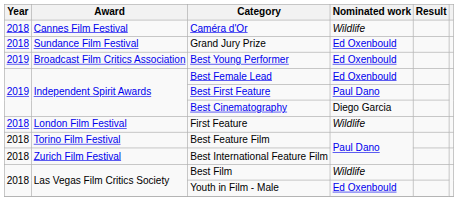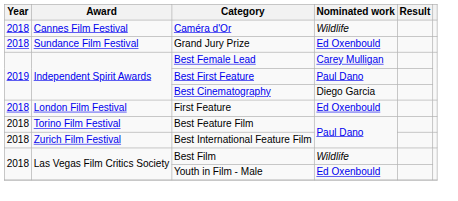 <table class="wikitable">
 <tr>
 <th>Year</th>
 <th>Award</th>
 <th>Category</th>
 <th>Nominated work</th>
 <th>Result</th>
 <th></th>
 </tr>
 <tr>
 <td><a href='#'>2018</a></td>
 <td><a href='#'>Cannes Film Festival</a></td>
 <td><a href='#'>Caméra d'Or</a></td>
 <td><em>Wildlife</em></td>
 <td></td>
 <td></td>
 </tr>
 <tr>
 <td><a href='#'>2018</a></td>
 <td><a href='#'>Sundance Film Festival</a></td>
 <td>Grand Jury Prize</td>
 <td><a href='#'>Ed Oxenbould</a></td>
 <td></td>
 <td></td>
 </tr>
 <tr>
-<td><a href='#'>2019</a></td>
-<td><a href='#'>Broadcast Film Critics Association</a></td>
-<td><a href='#'>Best Young Performer</a></td>
-<td><a href='#'>Ed Oxenbould</a></td>
-<td></td>
-<td></td>
-</tr>
-<tr>
 <td rowspan=3><a href='#'>2019</a></td>
 <td rowspan=3><a href='#'>Independent Spirit Awards</a></td>
 <td><a href='#'>Best Female Lead</a></td>
-<td><a href='#'>Ed Oxenbould</a></td>
+<td><a href='#'>Carey Mulligan</a></td>
 <td></td>
 <td rowspan="3"></td>
 </tr>
 <tr>
 <td><a href='#'>Best First Feature</a></td>
 <td><a href='#'>Paul Dano</a></td>
 <td></td>
 </tr>
 <tr>
 <td><a href='#'>Best Cinematography</a></td>
 <td>Diego Garcia</td>
 <td></td>
 </tr>
 <tr>
 <td><a href='#'>2018</a></td>
 <td><a href='#'>London Film Festival</a></td>
 <td>First Feature</td>
-<td><em>Wildlife</em></td>
+<td><a href='#'>Ed Oxenbould</a></td>
 <td></td>
 <td></td>
 </tr>
 <tr>
 <td>2018</td>
 <td><a href='#'>Torino Film Festival</a></td>
 <td>Best Feature Film</td>
 <td rowspan=2><a href='#'>Paul Dano</a></td>
 <td></td>
 <td></td>
 </tr>
 <tr>
 <td>2018</td>
 <td><a href='#'>Zurich Film Festival</a></td>
 <td>Best International Feature Film</td>
 <td></td>
 <td></td>
 </tr>
 <tr>
 <td rowspan=2>2018</td>
 <td rowspan=2>Las Vegas Film Critics Society</td>
 <td>Best Film</td>
 <td><em>Wildlife</em></td>
 <td></td>
 <td rowspan="2"></td>
 </tr>
 <tr>
 <td>Youth in Film - Male</td>
 <td><a href='#'>Ed Oxenbould</a></td>
 <td></td>
 </tr>
 <tr>
 </tr>
 </table>
